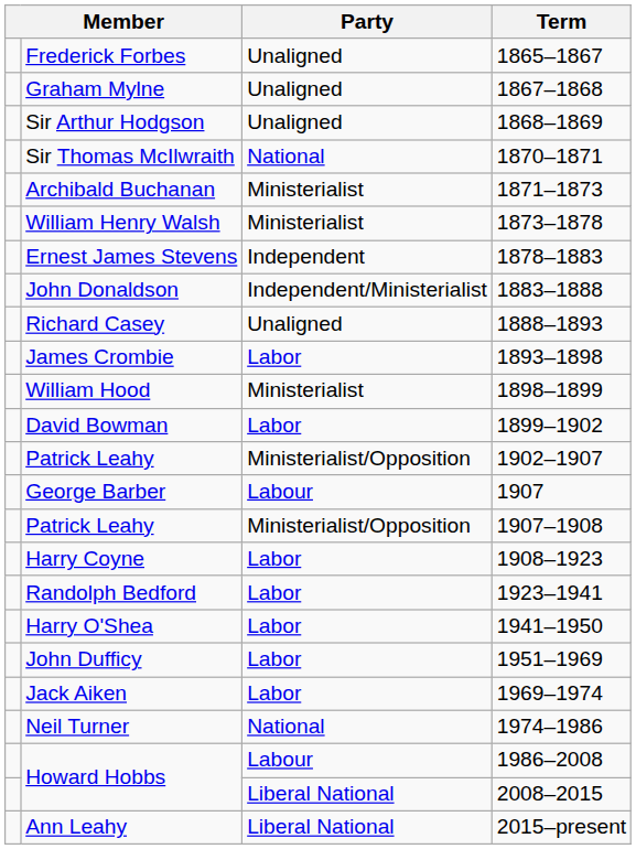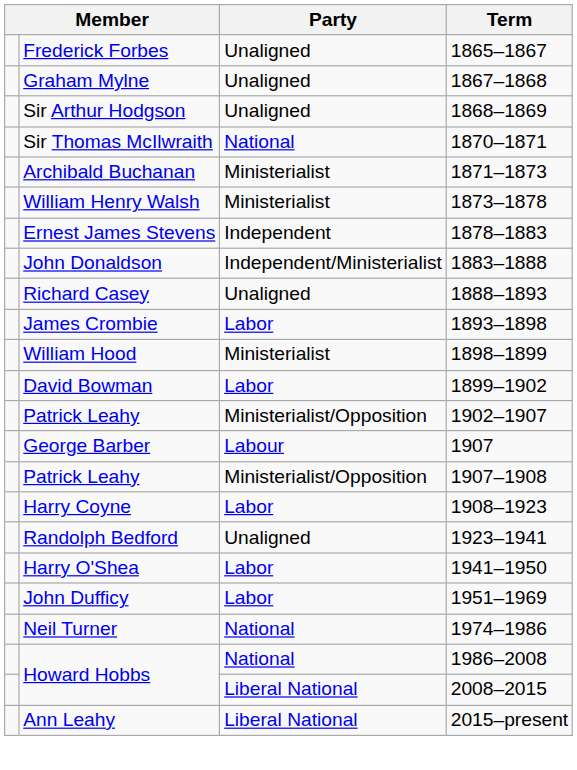 <table class="wikitable">
 <tr>
 <th colspan="2">Member</th>
 <th>Party</th>
 <th>Term</th>
 </tr>
 <tr>
 <td> </td>
 <td><a href='#'>Frederick Forbes</a></td>
 <td>Unaligned</td>
 <td>1865–1867</td>
 </tr>
 <tr>
 <td> </td>
 <td><a href='#'>Graham Mylne</a></td>
 <td>Unaligned</td>
 <td>1867–1868</td>
 </tr>
 <tr>
 <td> </td>
 <td>Sir <a href='#'>Arthur Hodgson</a></td>
 <td>Unaligned</td>
 <td>1868–1869</td>
 </tr>
 <tr>
 <td> </td>
 <td>Sir <a href='#'>Thomas McIlwraith</a></td>
 <td><a href='#'>National</a></td>
 <td>1870–1871</td>
 </tr>
 <tr>
 <td> </td>
 <td><a href='#'>Archibald Buchanan</a></td>
 <td>Ministerialist</td>
 <td>1871–1873</td>
 </tr>
 <tr>
 <td> </td>
 <td><a href='#'>William Henry Walsh</a></td>
 <td>Ministerialist</td>
 <td>1873–1878</td>
 </tr>
 <tr>
 <td> </td>
 <td><a href='#'>Ernest James Stevens</a></td>
 <td>Independent</td>
 <td>1878–1883</td>
 </tr>
 <tr>
 <td> </td>
 <td><a href='#'>John Donaldson</a></td>
 <td>Independent/Ministerialist</td>
 <td>1883–1888</td>
 </tr>
 <tr>
 <td> </td>
 <td><a href='#'>Richard Casey</a></td>
 <td>Unaligned</td>
 <td>1888–1893</td>
 </tr>
 <tr>
 <td> </td>
 <td><a href='#'>James Crombie</a></td>
 <td><a href='#'>Labor</a></td>
 <td>1893–1898</td>
 </tr>
 <tr>
 <td> </td>
 <td><a href='#'>William Hood</a></td>
 <td>Ministerialist</td>
 <td>1898–1899</td>
 </tr>
 <tr>
 <td> </td>
 <td><a href='#'>David Bowman</a></td>
 <td><a href='#'>Labor</a></td>
 <td>1899–1902</td>
 </tr>
 <tr>
 <td> </td>
 <td><a href='#'>Patrick Leahy</a></td>
 <td>Ministerialist/Opposition</td>
 <td>1902–1907</td>
 </tr>
 <tr>
 <td> </td>
 <td><a href='#'>George Barber</a></td>
 <td><a href='#'>Labour</a></td>
 <td>1907</td>
 </tr>
 <tr>
 <td> </td>
 <td><a href='#'>Patrick Leahy</a></td>
 <td>Ministerialist/Opposition</td>
 <td>1907–1908</td>
 </tr>
 <tr>
 <td> </td>
 <td><a href='#'>Harry Coyne</a></td>
 <td><a href='#'>Labor</a></td>
 <td>1908–1923</td>
 </tr>
 <tr>
 <td> </td>
 <td><a href='#'>Randolph Bedford</a></td>
-<td><a href='#'>Labor</a></td>
+<td>Unaligned</td>
 <td>1923–1941</td>
 </tr>
 <tr>
 <td> </td>
 <td><a href='#'>Harry O'Shea</a></td>
 <td><a href='#'>Labor</a></td>
 <td>1941–1950</td>
 </tr>
 <tr>
 <td> </td>
 <td><a href='#'>John Dufficy</a></td>
 <td><a href='#'>Labor</a></td>
 <td>1951–1969</td>
 </tr>
 <tr>
 <td> </td>
-<td><a href='#'>Jack Aiken</a></td>
-<td><a href='#'>Labor</a></td>
-<td>1969–1974</td>
-</tr>
-<tr>
-<td> </td>
 <td><a href='#'>Neil Turner</a></td>
 <td><a href='#'>National</a></td>
 <td>1974–1986</td>
 </tr>
 <tr>
 <td> </td>
 <td rowspan="2"><a href='#'>Howard Hobbs</a></td>
-<td><a href='#'>Labour</a></td>
+<td><a href='#'>National</a></td>
 <td>1986–2008</td>
 </tr>
 <tr>
 <td> </td>
 <td><a href='#'>Liberal National</a></td>
 <td>2008–2015</td>
 </tr>
 <tr>
 <td> </td>
 <td><a href='#'>Ann Leahy</a></td>
 <td><a href='#'>Liberal National</a></td>
 <td>2015–present</td>
 </tr>
 </table>
